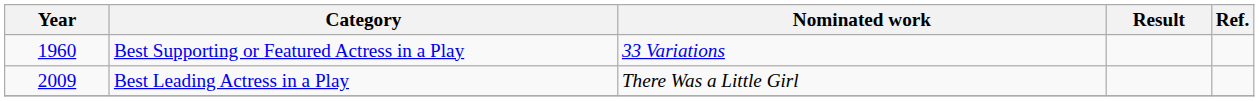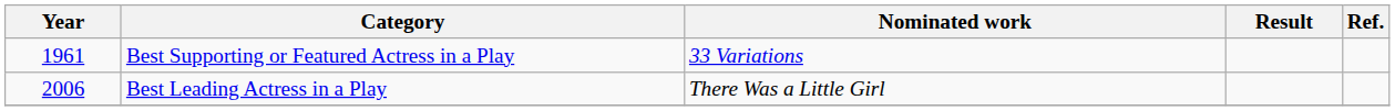 <table class=wikitable>
 <tr>
 <th scope="col" style="width:5em;">Year</th>
 <th scope="col" style="width:26em;">Category</th>
 <th scope="col" style="width:25em;">Nominated work</th>
 <th scope="col" style="width:5em;">Result</th>
 <th>Ref.</th>
 </tr>
 <tr>
-<td style="text-align:center;"><a href='#'>1960</a></td>
+<td style="text-align:center;"><a href='#'>1961</a></td>
 <td><a href='#'>Best Supporting or Featured Actress in a Play</a></td>
 <td><em><a href='#'>33 Variations</a></em></td>
 <td></td>
 <td style="text-align:center;"></td>
 </tr>
 <tr>
-<td style="text-align:center;"><a href='#'>2009</a></td>
+<td style="text-align:center;"><a href='#'>2006</a></td>
 <td><a href='#'>Best Leading Actress in a Play</a></td>
 <td><em>There Was a Little Girl</em></td>
 <td></td>
 <td style="text-align:center;"></td>
 </tr>
 <tr>
 </tr>
 </table>
